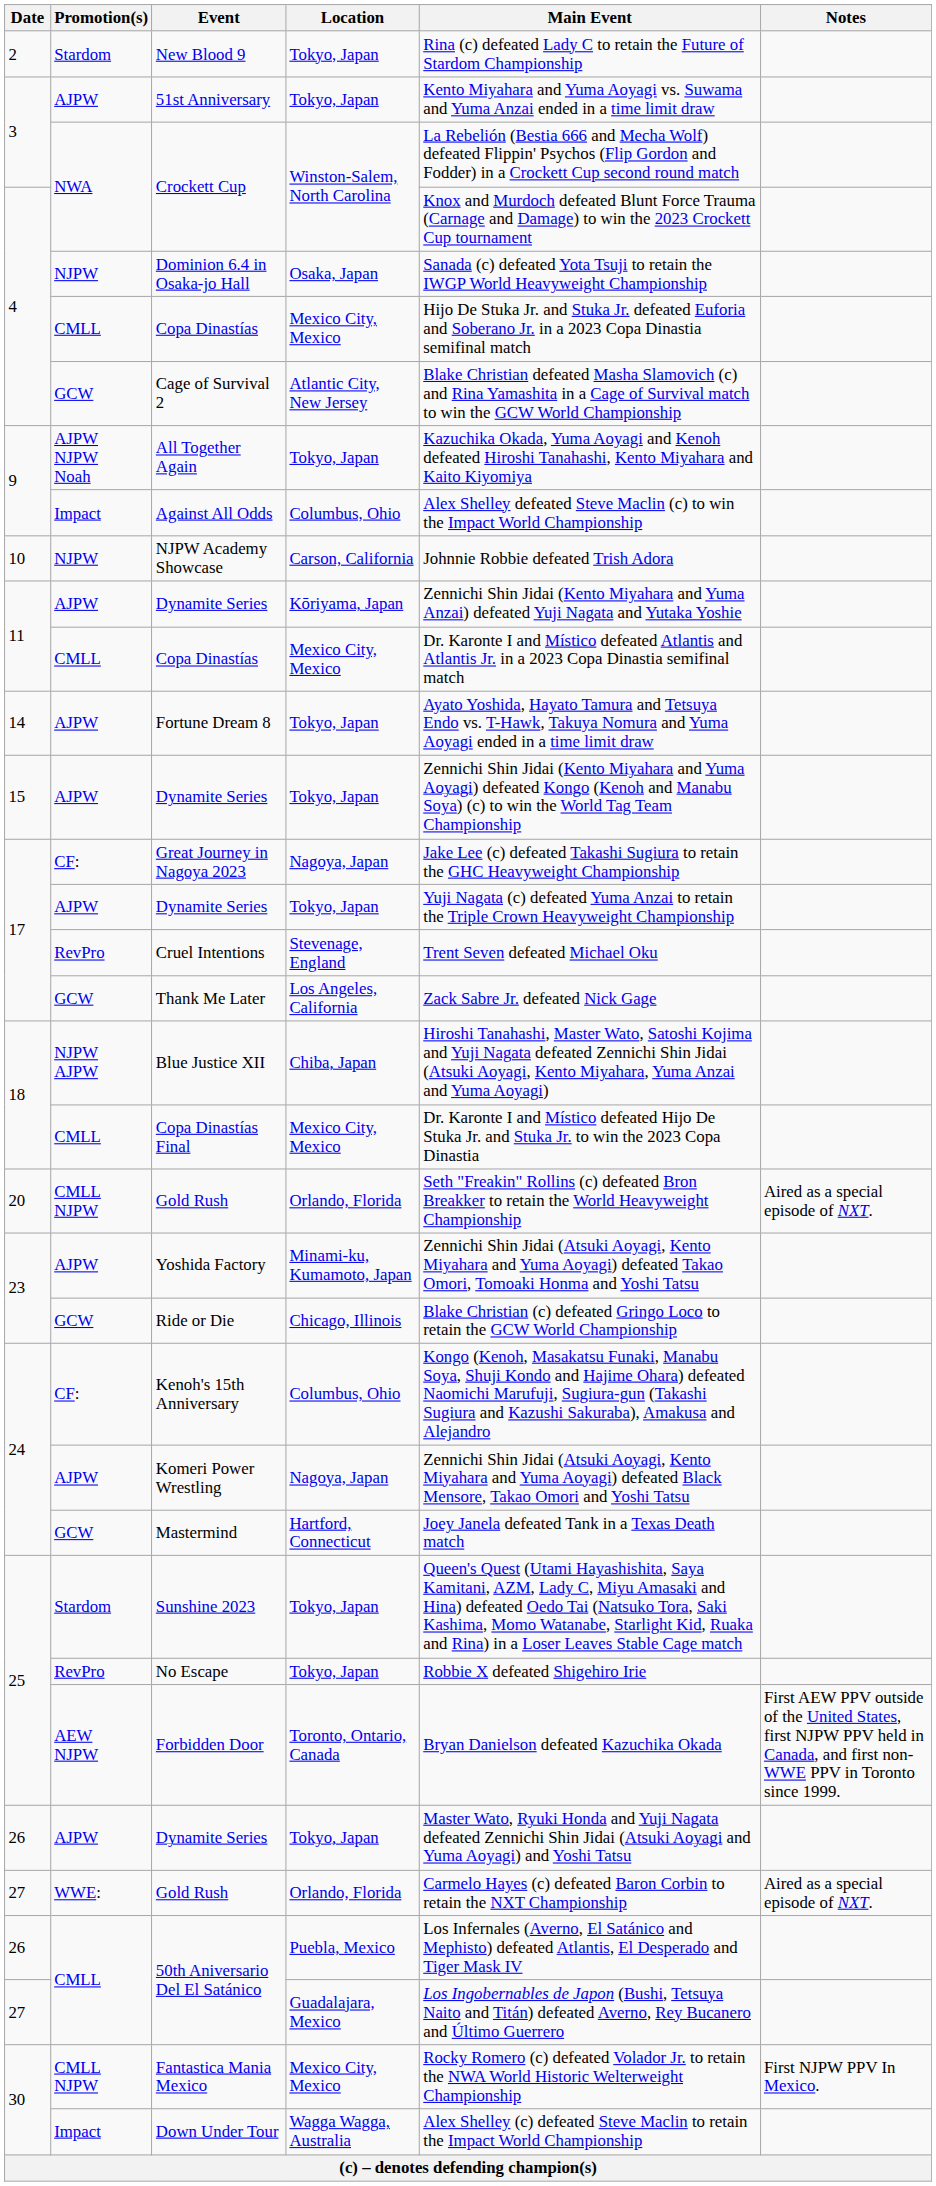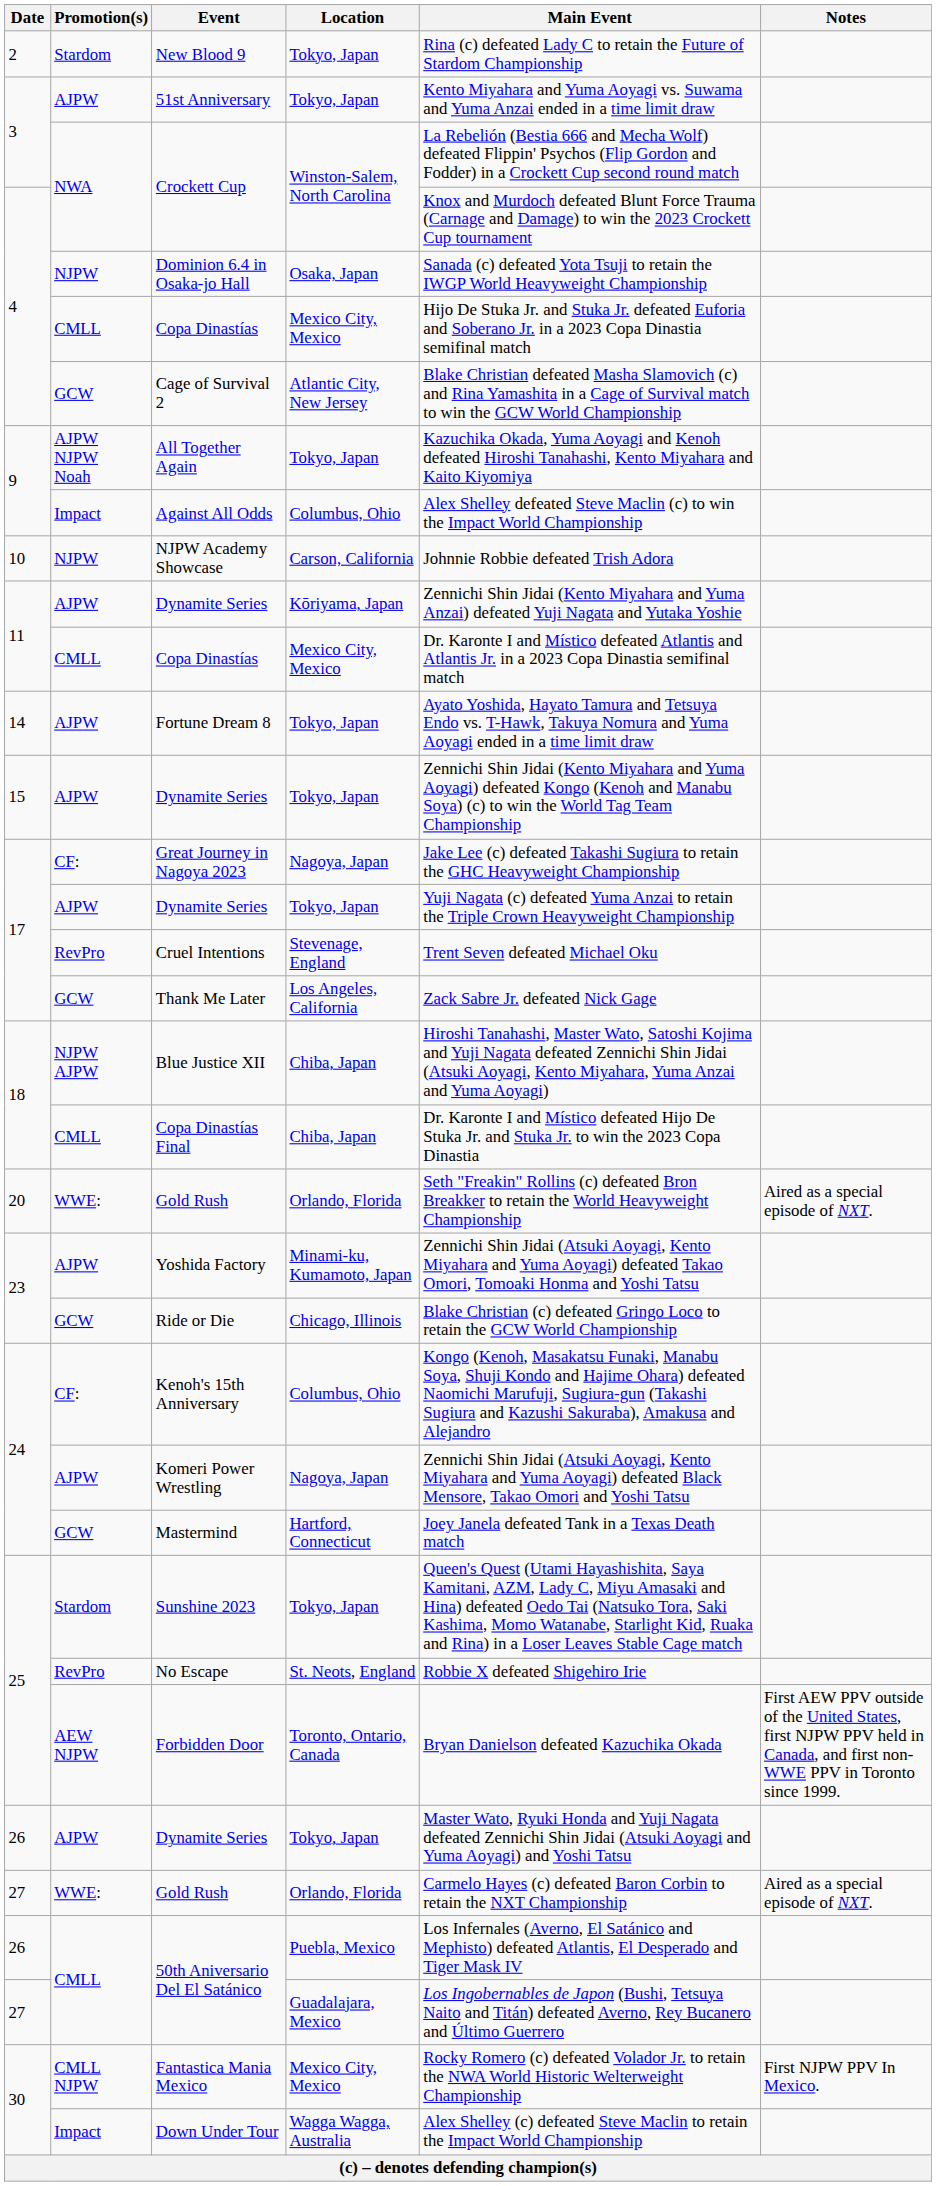 <table class="wikitable" style="width:100%;">
 <tr>
 <th width="5%">Date</th>
 <th width="5%">Promotion(s)</th>
 <th style="width:15%;">Event</th>
 <th style="width:15%;">Location</th>
 <th style="width:40%;">Main Event</th>
 <th style="width:20%;">Notes</th>
 </tr>
 <tr>
 <td>2</td>
 <td><a href='#'>Stardom</a></td>
 <td><a href='#'>New Blood 9</a></td>
 <td><a href='#'>Tokyo, Japan</a></td>
 <td><a href='#'>Rina</a> (c) defeated <a href='#'>Lady C</a> to retain the <a href='#'>Future of Stardom Championship</a></td>
 <td></td>
 </tr>
 <tr>
 <td rowspan=2>3</td>
 <td><a href='#'>AJPW</a></td>
 <td><a href='#'>51st Anniversary</a></td>
 <td><a href='#'>Tokyo, Japan</a></td>
 <td><a href='#'>Kento Miyahara</a> and <a href='#'>Yuma Aoyagi</a> vs. <a href='#'>Suwama</a> and <a href='#'>Yuma Anzai</a> ended in a <a href='#'>time limit draw</a></td>
 <td></td>
 </tr>
 <tr>
 <td rowspan=2><a href='#'>NWA</a></td>
 <td rowspan=2><a href='#'>Crockett Cup</a></td>
 <td rowspan=2><a href='#'>Winston-Salem, North Carolina</a></td>
 <td><a href='#'>La Rebelión</a> (<a href='#'>Bestia 666</a> and <a href='#'>Mecha Wolf</a>) defeated Flippin' Psychos (<a href='#'>Flip Gordon</a> and Fodder) in a <a href='#'>Crockett Cup second round match</a></td>
 <td></td>
 </tr>
 <tr>
 <td rowspan=4>4</td>
 <td><a href='#'>Knox</a> and <a href='#'>Murdoch</a> defeated Blunt Force Trauma (<a href='#'>Carnage</a> and <a href='#'>Damage</a>) to win the <a href='#'>2023 Crockett Cup tournament</a></td>
 <td></td>
 </tr>
 <tr>
 <td><a href='#'>NJPW</a></td>
 <td><a href='#'>Dominion 6.4 in Osaka-jo Hall</a></td>
 <td><a href='#'>Osaka, Japan</a></td>
 <td><a href='#'>Sanada</a> (c) defeated <a href='#'>Yota Tsuji</a> to retain the <a href='#'>IWGP World Heavyweight Championship</a></td>
 <td></td>
 </tr>
 <tr>
 <td><a href='#'>CMLL</a></td>
 <td><a href='#'>Copa Dinastías</a><br></td>
 <td><a href='#'>Mexico City, Mexico</a></td>
 <td>Hijo De Stuka Jr. and <a href='#'>Stuka Jr.</a> defeated <a href='#'>Euforia</a> and <a href='#'>Soberano Jr.</a> in a 2023 Copa Dinastia semifinal match</td>
 <td></td>
 </tr>
 <tr>
 <td><a href='#'>GCW</a></td>
 <td>Cage of Survival 2</td>
 <td><a href='#'>Atlantic City, New Jersey</a></td>
 <td><a href='#'>Blake Christian</a> defeated <a href='#'>Masha Slamovich</a> (c) and <a href='#'>Rina Yamashita</a> in a <a href='#'>Cage of Survival match</a> to win the <a href='#'>GCW World Championship</a></td>
 <td></td>
 </tr>
 <tr>
 <td rowspan=2>9</td>
 <td><a href='#'>AJPW</a><br><a href='#'>NJPW</a><br><a href='#'>Noah</a></td>
 <td><a href='#'>All Together Again</a></td>
 <td><a href='#'>Tokyo, Japan</a></td>
 <td><a href='#'>Kazuchika Okada</a>, <a href='#'>Yuma Aoyagi</a> and <a href='#'>Kenoh</a> defeated <a href='#'>Hiroshi Tanahashi</a>, <a href='#'>Kento Miyahara</a> and <a href='#'>Kaito Kiyomiya</a></td>
 <td></td>
 </tr>
 <tr>
 <td><a href='#'>Impact</a></td>
 <td><a href='#'>Against All Odds</a></td>
 <td><a href='#'>Columbus, Ohio</a></td>
 <td><a href='#'>Alex Shelley</a> defeated <a href='#'>Steve Maclin</a> (c) to win the <a href='#'>Impact World Championship</a></td>
 <td></td>
 </tr>
 <tr>
 <td>10</td>
 <td><a href='#'>NJPW</a></td>
 <td>NJPW Academy Showcase</td>
 <td><a href='#'>Carson, California</a></td>
 <td>Johnnie Robbie defeated <a href='#'>Trish Adora</a></td>
 <td></td>
 </tr>
 <tr>
 <td rowspan=2>11</td>
 <td><a href='#'>AJPW</a></td>
 <td><a href='#'>Dynamite Series</a><br></td>
 <td><a href='#'>Kōriyama, Japan</a></td>
 <td>Zennichi Shin Jidai (<a href='#'>Kento Miyahara</a> and <a href='#'>Yuma Anzai</a>) defeated <a href='#'>Yuji Nagata</a> and <a href='#'>Yutaka Yoshie</a></td>
 <td></td>
 </tr>
 <tr>
 <td><a href='#'>CMLL</a></td>
 <td><a href='#'>Copa Dinastías</a><br></td>
 <td><a href='#'>Mexico City, Mexico</a></td>
 <td>Dr. Karonte I and <a href='#'>Místico</a> defeated <a href='#'>Atlantis</a> and <a href='#'>Atlantis Jr.</a> in a 2023 Copa Dinastia semifinal match</td>
 <td></td>
 </tr>
 <tr>
 <td>14</td>
 <td><a href='#'>AJPW</a></td>
 <td>Fortune Dream 8</td>
 <td><a href='#'>Tokyo, Japan</a></td>
 <td><a href='#'>Ayato Yoshida</a>, <a href='#'>Hayato Tamura</a> and <a href='#'>Tetsuya Endo</a> vs. <a href='#'>T-Hawk</a>, <a href='#'>Takuya Nomura</a> and <a href='#'>Yuma Aoyagi</a> ended in a <a href='#'>time limit draw</a></td>
 <td></td>
 </tr>
 <tr>
 <td>15</td>
 <td><a href='#'>AJPW</a></td>
 <td><a href='#'>Dynamite Series</a><br></td>
 <td><a href='#'>Tokyo, Japan</a></td>
 <td>Zennichi Shin Jidai (<a href='#'>Kento Miyahara</a> and <a href='#'>Yuma Aoyagi</a>) defeated <a href='#'>Kongo</a> (<a href='#'>Kenoh</a> and <a href='#'>Manabu Soya</a>) (c) to win the <a href='#'>World Tag Team Championship</a></td>
 <td></td>
 </tr>
 <tr>
 <td rowspan=4>17</td>
 <td><a href='#'>CF</a>:</td>
 <td><a href='#'>Great Journey in Nagoya 2023</a></td>
 <td><a href='#'>Nagoya, Japan</a></td>
 <td><a href='#'>Jake Lee</a> (c) defeated <a href='#'>Takashi Sugiura</a> to retain the <a href='#'>GHC Heavyweight Championship</a></td>
 <td></td>
 </tr>
 <tr>
 <td><a href='#'>AJPW</a></td>
 <td><a href='#'>Dynamite Series</a><br></td>
 <td><a href='#'>Tokyo, Japan</a></td>
 <td><a href='#'>Yuji Nagata</a> (c) defeated <a href='#'>Yuma Anzai</a> to retain the <a href='#'>Triple Crown Heavyweight Championship</a></td>
 <td></td>
 </tr>
 <tr>
 <td><a href='#'>RevPro</a></td>
 <td>Cruel Intentions</td>
 <td><a href='#'>Stevenage, England</a></td>
 <td><a href='#'>Trent Seven</a> defeated <a href='#'>Michael Oku</a></td>
 <td></td>
 </tr>
 <tr>
 <td><a href='#'>GCW</a></td>
 <td>Thank Me Later</td>
 <td><a href='#'>Los Angeles, California</a></td>
 <td><a href='#'>Zack Sabre Jr.</a> defeated <a href='#'>Nick Gage</a></td>
 </tr>
 <tr>
 <td rowspan=2>18</td>
 <td><a href='#'>NJPW</a><br><a href='#'>AJPW</a></td>
 <td>Blue Justice XII</td>
 <td><a href='#'>Chiba, Japan</a></td>
 <td><a href='#'>Hiroshi Tanahashi</a>, <a href='#'>Master Wato</a>, <a href='#'>Satoshi Kojima</a> and <a href='#'>Yuji Nagata</a> defeated Zennichi Shin Jidai (<a href='#'>Atsuki Aoyagi</a>, <a href='#'>Kento Miyahara</a>, <a href='#'>Yuma Anzai</a> and <a href='#'>Yuma Aoyagi</a>)</td>
 <td></td>
 </tr>
 <tr>
 <td><a href='#'>CMLL</a></td>
 <td><a href='#'>Copa Dinastías Final</a><br></td>
-<td><a href='#'>Mexico City, Mexico</a></td>
+<td><a href='#'>Chiba, Japan</a></td>
 <td>Dr. Karonte I and <a href='#'>Místico</a> defeated Hijo De Stuka Jr. and <a href='#'>Stuka Jr.</a> to win the 2023 Copa Dinastia</td>
 <td></td>
 </tr>
 <tr>
 <td>20</td>
-<td><a href='#'>CMLL</a><br><a href='#'>NJPW</a></td>
+<td><a href='#'>WWE</a>:</td>
 <td><a href='#'>Gold Rush</a><br></td>
 <td><a href='#'>Orlando, Florida</a></td>
 <td><a href='#'>Seth "Freakin" Rollins</a> (c) defeated <a href='#'>Bron Breakker</a> to retain the <a href='#'>World Heavyweight Championship</a></td>
 <td>Aired as a special episode of <em><a href='#'>NXT</a></em>.</td>
 </tr>
 <tr>
 <td rowspan="2">23</td>
 <td><a href='#'>AJPW</a></td>
 <td>Yoshida Factory</td>
 <td><a href='#'>Minami-ku, Kumamoto, Japan</a></td>
 <td>Zennichi Shin Jidai (<a href='#'>Atsuki Aoyagi</a>, <a href='#'>Kento Miyahara</a> and <a href='#'>Yuma Aoyagi</a>) defeated <a href='#'>Takao Omori</a>, <a href='#'>Tomoaki Honma</a> and <a href='#'>Yoshi Tatsu</a></td>
 <td></td>
 </tr>
 <tr>
 <td><a href='#'>GCW</a></td>
 <td>Ride or Die</td>
 <td><a href='#'>Chicago, Illinois</a></td>
 <td><a href='#'>Blake Christian</a> (c) defeated <a href='#'>Gringo Loco</a> to retain the <a href='#'>GCW World Championship</a></td>
 <td></td>
 </tr>
 <tr>
 <td rowspan=3>24</td>
 <td><a href='#'>CF</a>:</td>
 <td>Kenoh's 15th Anniversary</td>
 <td><a href='#'>Columbus, Ohio</a></td>
 <td><a href='#'>Kongo</a> (<a href='#'>Kenoh</a>, <a href='#'>Masakatsu Funaki</a>, <a href='#'>Manabu Soya</a>, <a href='#'>Shuji Kondo</a> and <a href='#'>Hajime Ohara</a>) defeated <a href='#'>Naomichi Marufuji</a>, <a href='#'>Sugiura-gun</a> (<a href='#'>Takashi Sugiura</a> and <a href='#'>Kazushi Sakuraba</a>), <a href='#'>Amakusa</a> and <a href='#'>Alejandro</a></td>
 <td></td>
 </tr>
 <tr>
 <td><a href='#'>AJPW</a></td>
 <td>Komeri Power Wrestling</td>
 <td><a href='#'>Nagoya, Japan</a></td>
 <td>Zennichi Shin Jidai (<a href='#'>Atsuki Aoyagi</a>, <a href='#'>Kento Miyahara</a> and <a href='#'>Yuma Aoyagi</a>) defeated <a href='#'>Black Mensore</a>, <a href='#'>Takao Omori</a> and <a href='#'>Yoshi Tatsu</a></td>
 <td></td>
 </tr>
 <tr>
 <td><a href='#'>GCW</a></td>
 <td>Mastermind</td>
 <td><a href='#'>Hartford, Connecticut</a></td>
 <td><a href='#'>Joey Janela</a> defeated Tank in a <a href='#'>Texas Death match</a></td>
 </tr>
 <tr>
 <td rowspan=3>25</td>
 <td><a href='#'>Stardom</a></td>
 <td><a href='#'>Sunshine 2023</a></td>
 <td><a href='#'>Tokyo, Japan</a></td>
 <td><a href='#'>Queen's Quest</a> (<a href='#'>Utami Hayashishita</a>, <a href='#'>Saya Kamitani</a>, <a href='#'>AZM</a>, <a href='#'>Lady C</a>, <a href='#'>Miyu Amasaki</a> and <a href='#'>Hina</a>) defeated <a href='#'>Oedo Tai</a> (<a href='#'>Natsuko Tora</a>, <a href='#'>Saki Kashima</a>, <a href='#'>Momo Watanabe</a>, <a href='#'>Starlight Kid</a>, <a href='#'>Ruaka</a> and <a href='#'>Rina</a>) in a <a href='#'>Loser Leaves Stable Cage match</a></td>
 <td></td>
 </tr>
 <tr>
 <td><a href='#'>RevPro</a></td>
 <td>No Escape</td>
-<td><a href='#'>Tokyo, Japan</a></td>
+<td><a href='#'>St. Neots</a>, <a href='#'>England</a></td>
 <td><a href='#'>Robbie X</a> defeated <a href='#'>Shigehiro Irie</a></td>
 <td></td>
 </tr>
 <tr>
 <td><a href='#'>AEW</a><br><a href='#'>NJPW</a></td>
 <td><a href='#'>Forbidden Door</a></td>
 <td><a href='#'>Toronto, Ontario, Canada</a></td>
 <td><a href='#'>Bryan Danielson</a> defeated <a href='#'>Kazuchika Okada</a></td>
 <td>First AEW PPV outside of the <a href='#'>United States</a>, first NJPW PPV held in <a href='#'>Canada</a>, and first non-<a href='#'>WWE</a> PPV in Toronto since 1999.</td>
 </tr>
 <tr>
 <td>26</td>
 <td><a href='#'>AJPW</a></td>
 <td><a href='#'>Dynamite Series</a><br></td>
 <td><a href='#'>Tokyo, Japan</a></td>
 <td><a href='#'>Master Wato</a>, <a href='#'>Ryuki Honda</a> and <a href='#'>Yuji Nagata</a> defeated Zennichi Shin Jidai (<a href='#'>Atsuki Aoyagi</a> and <a href='#'>Yuma Aoyagi</a>) and <a href='#'>Yoshi Tatsu</a></td>
 <td></td>
 </tr>
 <tr>
 <td>27</td>
 <td><a href='#'>WWE</a>:</td>
 <td><a href='#'>Gold Rush</a><br></td>
 <td><a href='#'>Orlando, Florida</a></td>
 <td><a href='#'>Carmelo Hayes</a> (c) defeated <a href='#'>Baron Corbin</a> to retain the <a href='#'>NXT Championship</a></td>
 <td>Aired as a special episode of <em><a href='#'>NXT</a></em>.</td>
 </tr>
 <tr>
 <td>26</td>
 <td rowspan=2><a href='#'>CMLL</a></td>
 <td rowspan=2><a href='#'>50th Aniversario Del El Satánico</a></td>
 <td><a href='#'>Puebla, Mexico</a></td>
 <td>Los Infernales (<a href='#'>Averno</a>, <a href='#'>El Satánico</a> and <a href='#'>Mephisto</a>) defeated <a href='#'>Atlantis</a>, <a href='#'>El Desperado</a> and <a href='#'>Tiger Mask IV</a></td>
 <td></td>
 </tr>
 <tr>
 <td>27</td>
 <td><a href='#'>Guadalajara, Mexico</a></td>
 <td><em><a href='#'>Los Ingobernables de Japon</a></em> (<a href='#'>Bushi</a>, <a href='#'>Tetsuya Naito</a> and <a href='#'>Titán</a>) defeated <a href='#'>Averno</a>, <a href='#'>Rey Bucanero</a> and <a href='#'>Último Guerrero</a></td>
 <td></td>
 </tr>
 <tr>
 <td rowspan=2>30</td>
 <td><a href='#'>CMLL</a><br><a href='#'>NJPW</a></td>
 <td><a href='#'>Fantastica Mania Mexico</a></td>
 <td><a href='#'>Mexico City, Mexico</a></td>
 <td><a href='#'>Rocky Romero</a> (c) defeated <a href='#'>Volador Jr.</a> to retain the <a href='#'>NWA World Historic Welterweight Championship</a></td>
 <td>First NJPW PPV In <a href='#'>Mexico</a>.</td>
 </tr>
 <tr>
 <td><a href='#'>Impact</a></td>
 <td><a href='#'>Down Under Tour</a><br></td>
 <td><a href='#'>Wagga Wagga, Australia</a></td>
 <td><a href='#'>Alex Shelley</a> (c) defeated <a href='#'>Steve Maclin</a> to retain the <a href='#'>Impact World Championship</a></td>
 <td></td>
 </tr>
 <tr>
 <th colspan="6">(c) – denotes defending champion(s)</th>
 </tr>
 </table>
